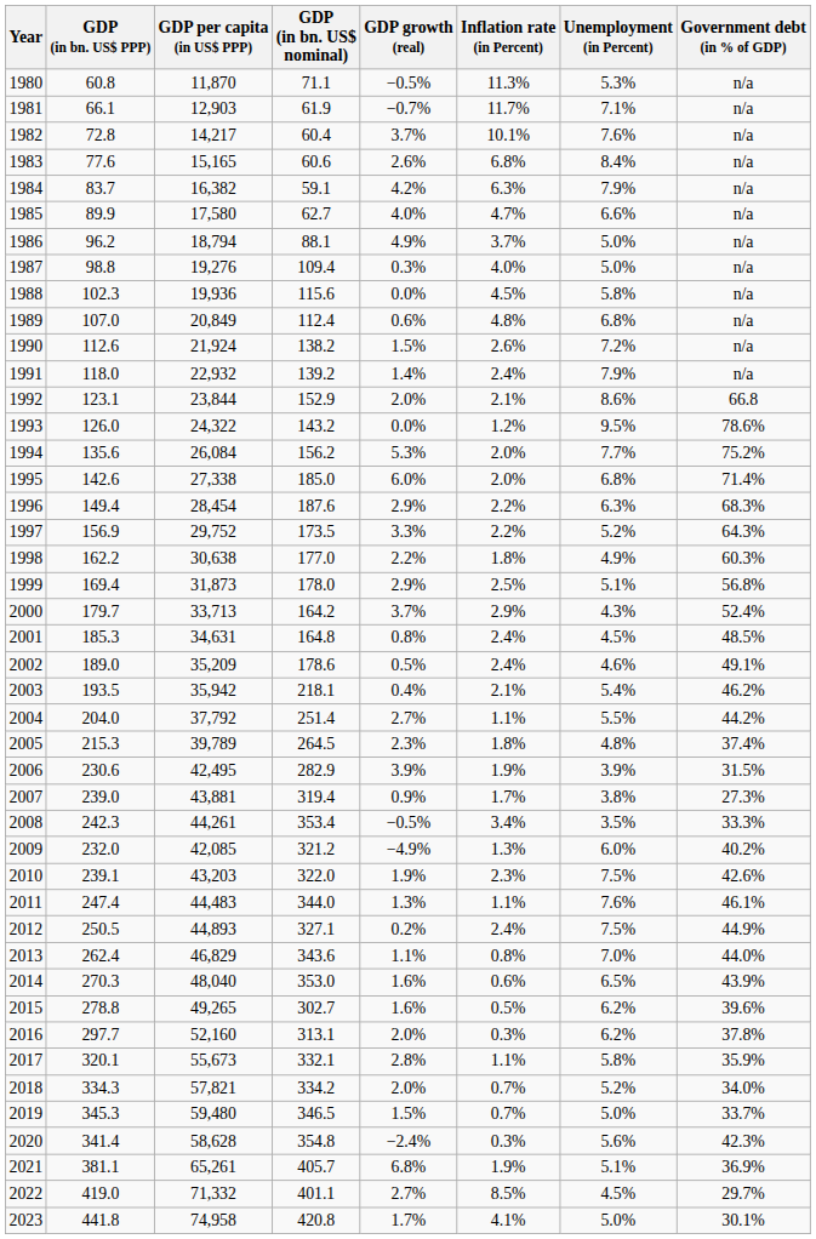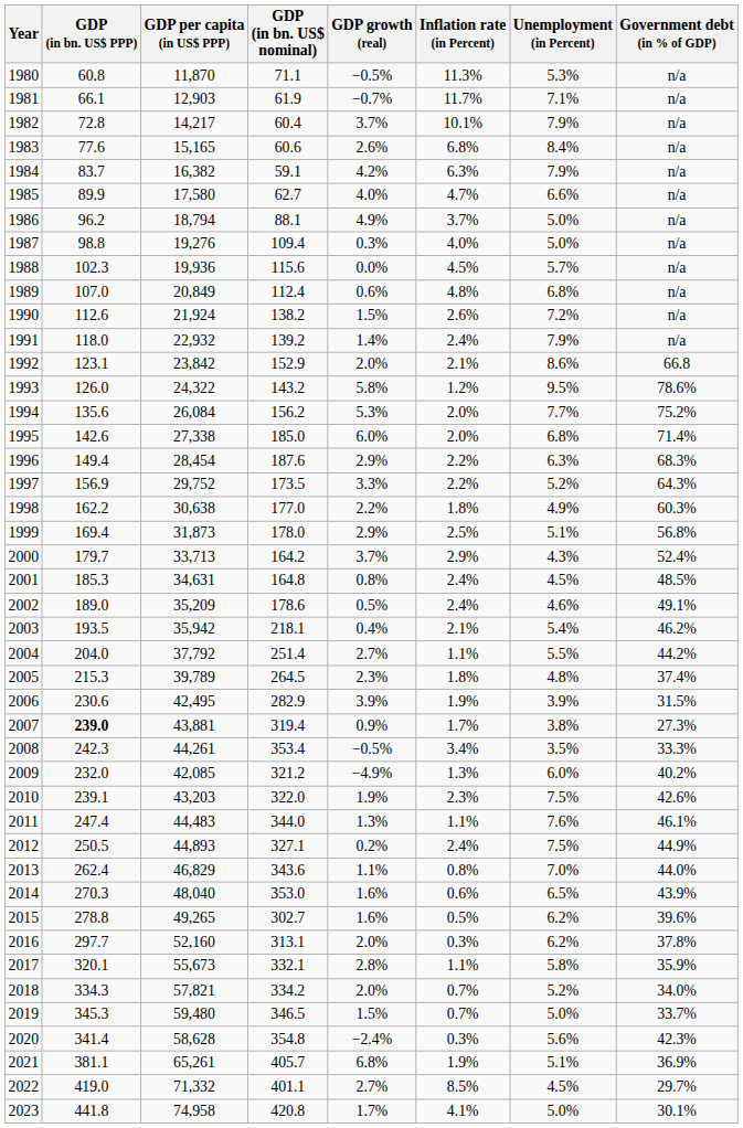 <table class="wikitable sortable sticky-header" style="text-align:center;">
 <tr>
 <th>Year</th>
 <th>GDP<br><small>(in bn. US$ PPP)</small></th>
 <th>GDP per capita<br><small>(in US$ PPP)</small></th>
 <th>GDP<br> (in bn. US$ <br>nominal)</th>
 <th>GDP growth<br><small>(real)</small></th>
 <th>Inflation rate<br><small>(in Percent)</small></th>
 <th>Unemployment <br><small>(in Percent)</small></th>
 <th>Government debt<br><small>(in % of GDP)</small></th>
 </tr>
 <tr>
 <td>1980</td>
 <td>60.8</td>
 <td>11,870</td>
 <td>71.1</td>
 <td>−0.5%</td>
 <td>11.3%</td>
 <td>5.3%</td>
 <td>n/a</td>
 </tr>
 <tr>
 <td>1981</td>
 <td>66.1</td>
 <td>12,903</td>
 <td>61.9</td>
 <td>−0.7%</td>
 <td>11.7%</td>
 <td>7.1%</td>
 <td>n/a</td>
 </tr>
 <tr>
 <td>1982</td>
 <td>72.8</td>
 <td>14,217</td>
 <td>60.4</td>
 <td>3.7%</td>
 <td>10.1%</td>
-<td>7.6%</td>
+<td>7.9%</td>
 <td>n/a</td>
 </tr>
 <tr>
 <td>1983</td>
 <td>77.6</td>
 <td>15,165</td>
 <td>60.6</td>
 <td>2.6%</td>
 <td>6.8%</td>
 <td>8.4%</td>
 <td>n/a</td>
 </tr>
 <tr>
 <td>1984</td>
 <td>83.7</td>
 <td>16,382</td>
 <td>59.1</td>
 <td>4.2%</td>
 <td>6.3%</td>
 <td>7.9%</td>
 <td>n/a</td>
 </tr>
 <tr>
 <td>1985</td>
 <td>89.9</td>
 <td>17,580</td>
 <td>62.7</td>
 <td>4.0%</td>
 <td>4.7%</td>
 <td>6.6%</td>
 <td>n/a</td>
 </tr>
 <tr>
 <td>1986</td>
 <td>96.2</td>
 <td>18,794</td>
 <td>88.1</td>
 <td>4.9%</td>
 <td>3.7%</td>
 <td>5.0%</td>
 <td>n/a</td>
 </tr>
 <tr>
 <td>1987</td>
 <td>98.8</td>
 <td>19,276</td>
 <td>109.4</td>
 <td>0.3%</td>
 <td>4.0%</td>
 <td>5.0%</td>
 <td>n/a</td>
 </tr>
 <tr>
 <td>1988</td>
 <td>102.3</td>
 <td>19,936</td>
 <td>115.6</td>
 <td>0.0%</td>
 <td>4.5%</td>
-<td>5.8%</td>
+<td>5.7%</td>
 <td>n/a</td>
 </tr>
 <tr>
 <td>1989</td>
 <td>107.0</td>
 <td>20,849</td>
 <td>112.4</td>
 <td>0.6%</td>
 <td>4.8%</td>
 <td>6.8%</td>
 <td>n/a</td>
 </tr>
 <tr>
 <td>1990</td>
 <td>112.6</td>
 <td>21,924</td>
 <td>138.2</td>
 <td>1.5%</td>
 <td>2.6%</td>
 <td>7.2%</td>
 <td>n/a</td>
 </tr>
 <tr>
 <td>1991</td>
 <td>118.0</td>
 <td>22,932</td>
 <td>139.2</td>
 <td>1.4%</td>
 <td>2.4%</td>
 <td>7.9%</td>
 <td>n/a</td>
 </tr>
 <tr>
 <td>1992</td>
 <td>123.1</td>
-<td>23,844</td>
+<td>23,842</td>
 <td>152.9</td>
 <td>2.0%</td>
 <td>2.1%</td>
 <td>8.6%</td>
 <td>66.8</td>
 </tr>
 <tr>
 <td>1993</td>
 <td>126.0</td>
 <td>24,322</td>
 <td>143.2</td>
-<td>0.0%</td>
+<td>5.8%</td>
 <td>1.2%</td>
 <td>9.5%</td>
 <td>78.6%</td>
 </tr>
 <tr>
 <td>1994</td>
 <td>135.6</td>
 <td>26,084</td>
 <td>156.2</td>
 <td>5.3%</td>
 <td>2.0%</td>
 <td>7.7%</td>
 <td>75.2%</td>
 </tr>
 <tr>
 <td>1995</td>
 <td>142.6</td>
 <td>27,338</td>
 <td>185.0</td>
 <td>6.0%</td>
 <td>2.0%</td>
 <td>6.8%</td>
 <td>71.4%</td>
 </tr>
 <tr>
 <td>1996</td>
 <td>149.4</td>
 <td>28,454</td>
 <td>187.6</td>
 <td>2.9%</td>
 <td>2.2%</td>
 <td>6.3%</td>
 <td>68.3%</td>
 </tr>
 <tr>
 <td>1997</td>
 <td>156.9</td>
 <td>29,752</td>
 <td>173.5</td>
 <td>3.3%</td>
 <td>2.2%</td>
 <td>5.2%</td>
 <td>64.3%</td>
 </tr>
 <tr>
 <td>1998</td>
 <td>162.2</td>
 <td>30,638</td>
 <td>177.0</td>
 <td>2.2%</td>
 <td>1.8%</td>
 <td>4.9%</td>
 <td>60.3%</td>
 </tr>
 <tr>
 <td>1999</td>
 <td>169.4</td>
 <td>31,873</td>
 <td>178.0</td>
 <td>2.9%</td>
 <td>2.5%</td>
 <td>5.1%</td>
 <td>56.8%</td>
 </tr>
 <tr>
 <td>2000</td>
 <td>179.7</td>
 <td>33,713</td>
 <td>164.2</td>
 <td>3.7%</td>
 <td>2.9%</td>
 <td>4.3%</td>
 <td>52.4%</td>
 </tr>
 <tr>
 <td>2001</td>
 <td>185.3</td>
 <td>34,631</td>
 <td>164.8</td>
 <td>0.8%</td>
 <td>2.4%</td>
 <td>4.5%</td>
 <td>48.5%</td>
 </tr>
 <tr>
 <td>2002</td>
 <td>189.0</td>
 <td>35,209</td>
 <td>178.6</td>
 <td>0.5%</td>
 <td>2.4%</td>
 <td>4.6%</td>
 <td>49.1%</td>
 </tr>
 <tr>
 <td>2003</td>
 <td>193.5</td>
 <td>35,942</td>
 <td>218.1</td>
 <td>0.4%</td>
 <td>2.1%</td>
 <td>5.4%</td>
 <td>46.2%</td>
 </tr>
 <tr>
 <td>2004</td>
 <td>204.0</td>
 <td>37,792</td>
 <td>251.4</td>
 <td>2.7%</td>
 <td>1.1%</td>
 <td>5.5%</td>
 <td>44.2%</td>
 </tr>
 <tr>
 <td>2005</td>
 <td>215.3</td>
 <td>39,789</td>
 <td>264.5</td>
 <td>2.3%</td>
 <td>1.8%</td>
 <td>4.8%</td>
 <td>37.4%</td>
 </tr>
 <tr>
 <td>2006</td>
 <td>230.6</td>
 <td>42,495</td>
 <td>282.9</td>
 <td>3.9%</td>
 <td>1.9%</td>
 <td>3.9%</td>
 <td>31.5%</td>
 </tr>
 <tr>
 <td>2007</td>
-<td>239.0</td>
+<td><strong>239.0</strong></td>
 <td>43,881</td>
 <td>319.4</td>
 <td>0.9%</td>
 <td>1.7%</td>
 <td>3.8%</td>
 <td>27.3%</td>
 </tr>
 <tr>
 <td>2008</td>
 <td>242.3</td>
 <td>44,261</td>
 <td>353.4</td>
 <td>−0.5%</td>
 <td>3.4%</td>
 <td>3.5%</td>
 <td>33.3%</td>
 </tr>
 <tr>
 <td>2009</td>
 <td>232.0</td>
 <td>42,085</td>
 <td>321.2</td>
 <td>−4.9%</td>
 <td>1.3%</td>
 <td>6.0%</td>
 <td>40.2%</td>
 </tr>
 <tr>
 <td>2010</td>
 <td>239.1</td>
 <td>43,203</td>
 <td>322.0</td>
 <td>1.9%</td>
 <td>2.3%</td>
 <td>7.5%</td>
 <td>42.6%</td>
 </tr>
 <tr>
 <td>2011</td>
 <td>247.4</td>
 <td>44,483</td>
 <td>344.0</td>
 <td>1.3%</td>
 <td>1.1%</td>
 <td>7.6%</td>
 <td>46.1%</td>
 </tr>
 <tr>
 <td>2012</td>
 <td>250.5</td>
 <td>44,893</td>
 <td>327.1</td>
 <td>0.2%</td>
 <td>2.4%</td>
 <td>7.5%</td>
 <td>44.9%</td>
 </tr>
 <tr>
 <td>2013</td>
 <td>262.4</td>
 <td>46,829</td>
 <td>343.6</td>
 <td>1.1%</td>
 <td>0.8%</td>
 <td>7.0%</td>
 <td>44.0%</td>
 </tr>
 <tr>
 <td>2014</td>
 <td>270.3</td>
 <td>48,040</td>
 <td>353.0</td>
 <td>1.6%</td>
 <td>0.6%</td>
 <td>6.5%</td>
 <td>43.9%</td>
 </tr>
 <tr>
 <td>2015</td>
 <td>278.8</td>
 <td>49,265</td>
 <td>302.7</td>
 <td>1.6%</td>
 <td>0.5%</td>
 <td>6.2%</td>
 <td>39.6%</td>
 </tr>
 <tr>
 <td>2016</td>
 <td>297.7</td>
 <td>52,160</td>
 <td>313.1</td>
 <td>2.0%</td>
 <td>0.3%</td>
 <td>6.2%</td>
 <td>37.8%</td>
 </tr>
 <tr>
 <td>2017</td>
 <td>320.1</td>
 <td>55,673</td>
 <td>332.1</td>
 <td>2.8%</td>
 <td>1.1%</td>
 <td>5.8%</td>
 <td>35.9%</td>
 </tr>
 <tr>
 <td>2018</td>
 <td>334.3</td>
 <td>57,821</td>
 <td>334.2</td>
 <td>2.0%</td>
 <td>0.7%</td>
 <td>5.2%</td>
 <td>34.0%</td>
 </tr>
 <tr>
 <td>2019</td>
 <td>345.3</td>
 <td>59,480</td>
 <td>346.5</td>
 <td>1.5%</td>
 <td>0.7%</td>
 <td>5.0%</td>
 <td>33.7%</td>
 </tr>
 <tr>
 <td>2020</td>
 <td>341.4</td>
 <td>58,628</td>
 <td>354.8</td>
 <td>−2.4%</td>
 <td>0.3%</td>
 <td>5.6%</td>
 <td>42.3%</td>
 </tr>
 <tr>
 <td>2021</td>
 <td>381.1</td>
 <td>65,261</td>
 <td>405.7</td>
 <td>6.8%</td>
 <td>1.9%</td>
 <td>5.1%</td>
 <td>36.9%</td>
 </tr>
 <tr>
 <td>2022</td>
 <td>419.0</td>
 <td>71,332</td>
 <td>401.1</td>
 <td>2.7%</td>
 <td>8.5%</td>
 <td>4.5%</td>
 <td>29.7%</td>
 </tr>
 <tr>
 <td>2023</td>
 <td>441.8</td>
 <td>74,958</td>
 <td>420.8</td>
 <td>1.7%</td>
 <td>4.1%</td>
 <td>5.0%</td>
 <td>30.1%</td>
 </tr>
 </table>
